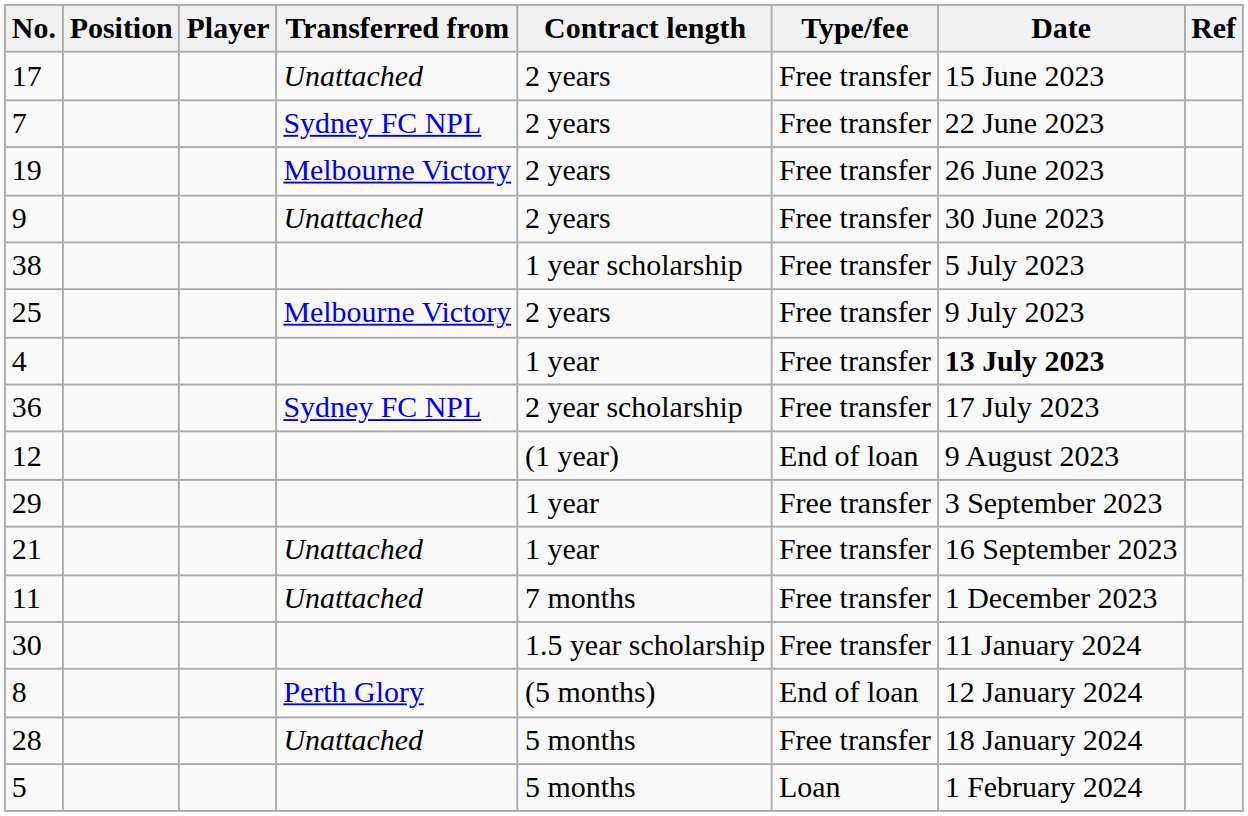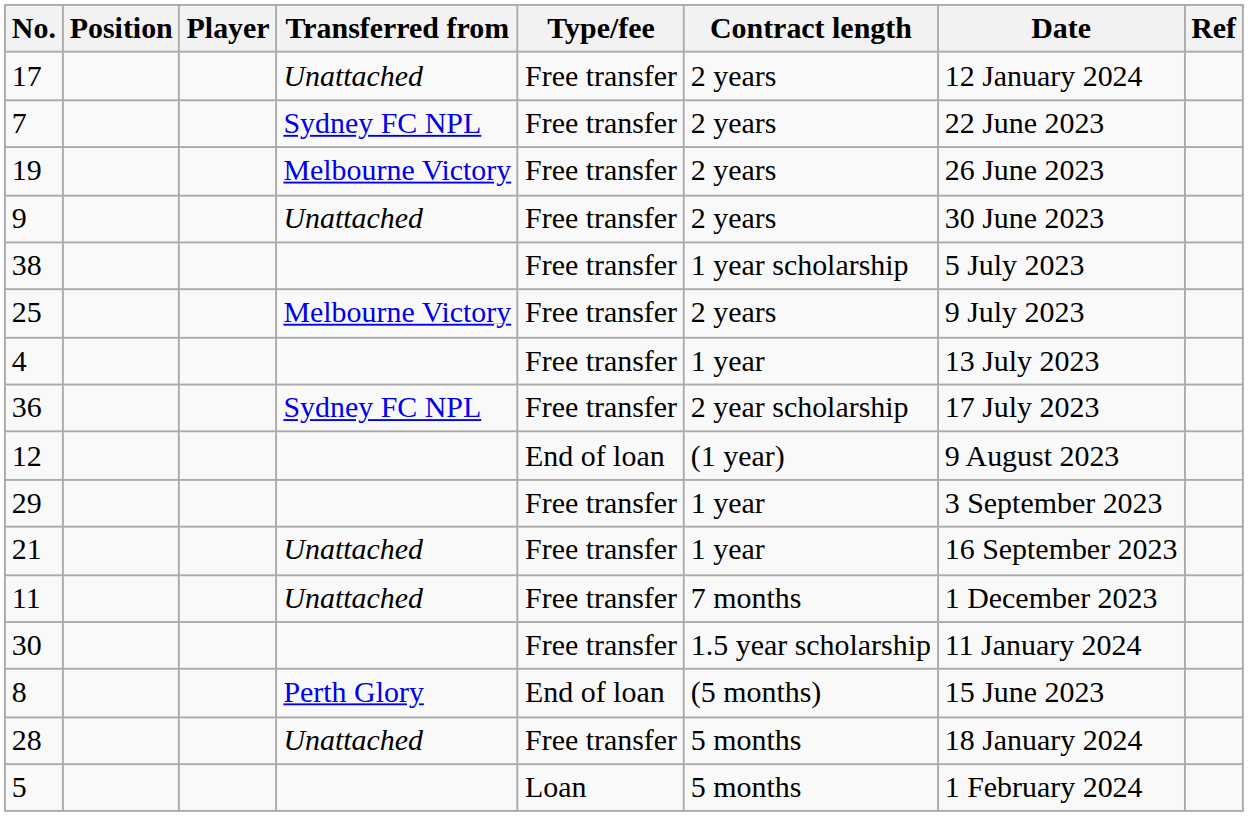 <table class="wikitable plainrowheaders sortable" style="text-align:center; text-align:left">
 <tr>
 <th scope="col">No.</th>
 <th scope="col">Position</th>
 <th scope="col">Player</th>
 <th scope="col">Transferred from</th>
+<th scope="col">Type/fee</th>
 <th scope="col">Contract length</th>
-<th scope="col">Type/fee</th>
 <th scope="col">Date</th>
 <th class="unsortable" scope="col">Ref</th>
 </tr>
 <tr>
 <td>17</td>
 <td></td>
 <td></td>
 <td><em>Unattached</em></td>
+<td>Free transfer</td>
 <td>2 years</td>
-<td>Free transfer</td>
-<td>15 June 2023</td>
+<td>12 January 2024</td>
 <td></td>
 </tr>
 <tr>
 <td>7</td>
 <td></td>
 <td></td>
 <td><a href='#'>Sydney FC NPL</a></td>
+<td>Free transfer</td>
 <td>2 years</td>
-<td>Free transfer</td>
 <td>22 June 2023</td>
 <td></td>
 </tr>
 <tr>
 <td>19</td>
 <td></td>
 <td></td>
 <td><a href='#'>Melbourne Victory</a></td>
+<td>Free transfer</td>
 <td>2 years</td>
-<td>Free transfer</td>
 <td>26 June 2023</td>
 <td></td>
 </tr>
 <tr>
 <td>9</td>
 <td></td>
 <td></td>
 <td><em>Unattached</em></td>
+<td>Free transfer</td>
 <td>2 years</td>
-<td>Free transfer</td>
 <td>30 June 2023</td>
 <td></td>
 </tr>
 <tr>
 <td>38</td>
 <td></td>
 <td></td>
 <td></td>
+<td>Free transfer</td>
 <td>1 year scholarship</td>
-<td>Free transfer</td>
 <td>5 July 2023</td>
 <td></td>
 </tr>
 <tr>
 <td>25</td>
 <td></td>
 <td></td>
 <td><a href='#'>Melbourne Victory</a></td>
+<td>Free transfer</td>
 <td>2 years</td>
-<td>Free transfer</td>
 <td>9 July 2023</td>
 <td></td>
 </tr>
 <tr>
 <td>4</td>
 <td></td>
 <td></td>
 <td></td>
+<td>Free transfer</td>
 <td>1 year</td>
-<td>Free transfer</td>
-<td><strong>13 July 2023</strong></td>
+<td>13 July 2023</td>
 <td></td>
 </tr>
 <tr>
 <td>36</td>
 <td></td>
 <td></td>
 <td><a href='#'>Sydney FC NPL</a></td>
+<td>Free transfer</td>
 <td>2 year scholarship</td>
-<td>Free transfer</td>
 <td>17 July 2023</td>
 <td></td>
 </tr>
 <tr>
 <td>12</td>
 <td></td>
 <td></td>
 <td></td>
+<td>End of loan</td>
 <td>(1 year)</td>
-<td>End of loan</td>
 <td>9 August 2023</td>
 <td></td>
 </tr>
 <tr>
 <td>29</td>
 <td></td>
 <td></td>
 <td></td>
+<td>Free transfer</td>
 <td>1 year</td>
-<td>Free transfer</td>
 <td>3 September 2023</td>
 <td></td>
 </tr>
 <tr>
 <td>21</td>
 <td></td>
 <td></td>
 <td><em>Unattached</em></td>
+<td>Free transfer</td>
 <td>1 year</td>
-<td>Free transfer</td>
 <td>16 September 2023</td>
 <td></td>
 </tr>
 <tr>
 <td>11</td>
 <td></td>
 <td></td>
 <td><em>Unattached</em></td>
+<td>Free transfer</td>
 <td>7 months</td>
-<td>Free transfer</td>
 <td>1 December 2023</td>
 <td></td>
 </tr>
 <tr>
 <td>30</td>
 <td></td>
 <td></td>
 <td></td>
+<td>Free transfer</td>
 <td>1.5 year scholarship</td>
-<td>Free transfer</td>
 <td>11 January 2024</td>
 <td></td>
 </tr>
 <tr>
 <td>8</td>
 <td></td>
 <td></td>
 <td><a href='#'>Perth Glory</a></td>
+<td>End of loan</td>
 <td>(5 months)</td>
-<td>End of loan</td>
-<td>12 January 2024</td>
+<td>15 June 2023</td>
 <td></td>
 </tr>
 <tr>
 <td>28</td>
 <td></td>
 <td></td>
 <td><em>Unattached</em></td>
+<td>Free transfer</td>
 <td>5 months</td>
-<td>Free transfer</td>
 <td>18 January 2024</td>
 <td></td>
 </tr>
 <tr>
 <td>5</td>
 <td></td>
 <td></td>
 <td></td>
+<td>Loan</td>
 <td>5 months</td>
-<td>Loan</td>
 <td>1 February 2024</td>
 <td></td>
 </tr>
 </table>
